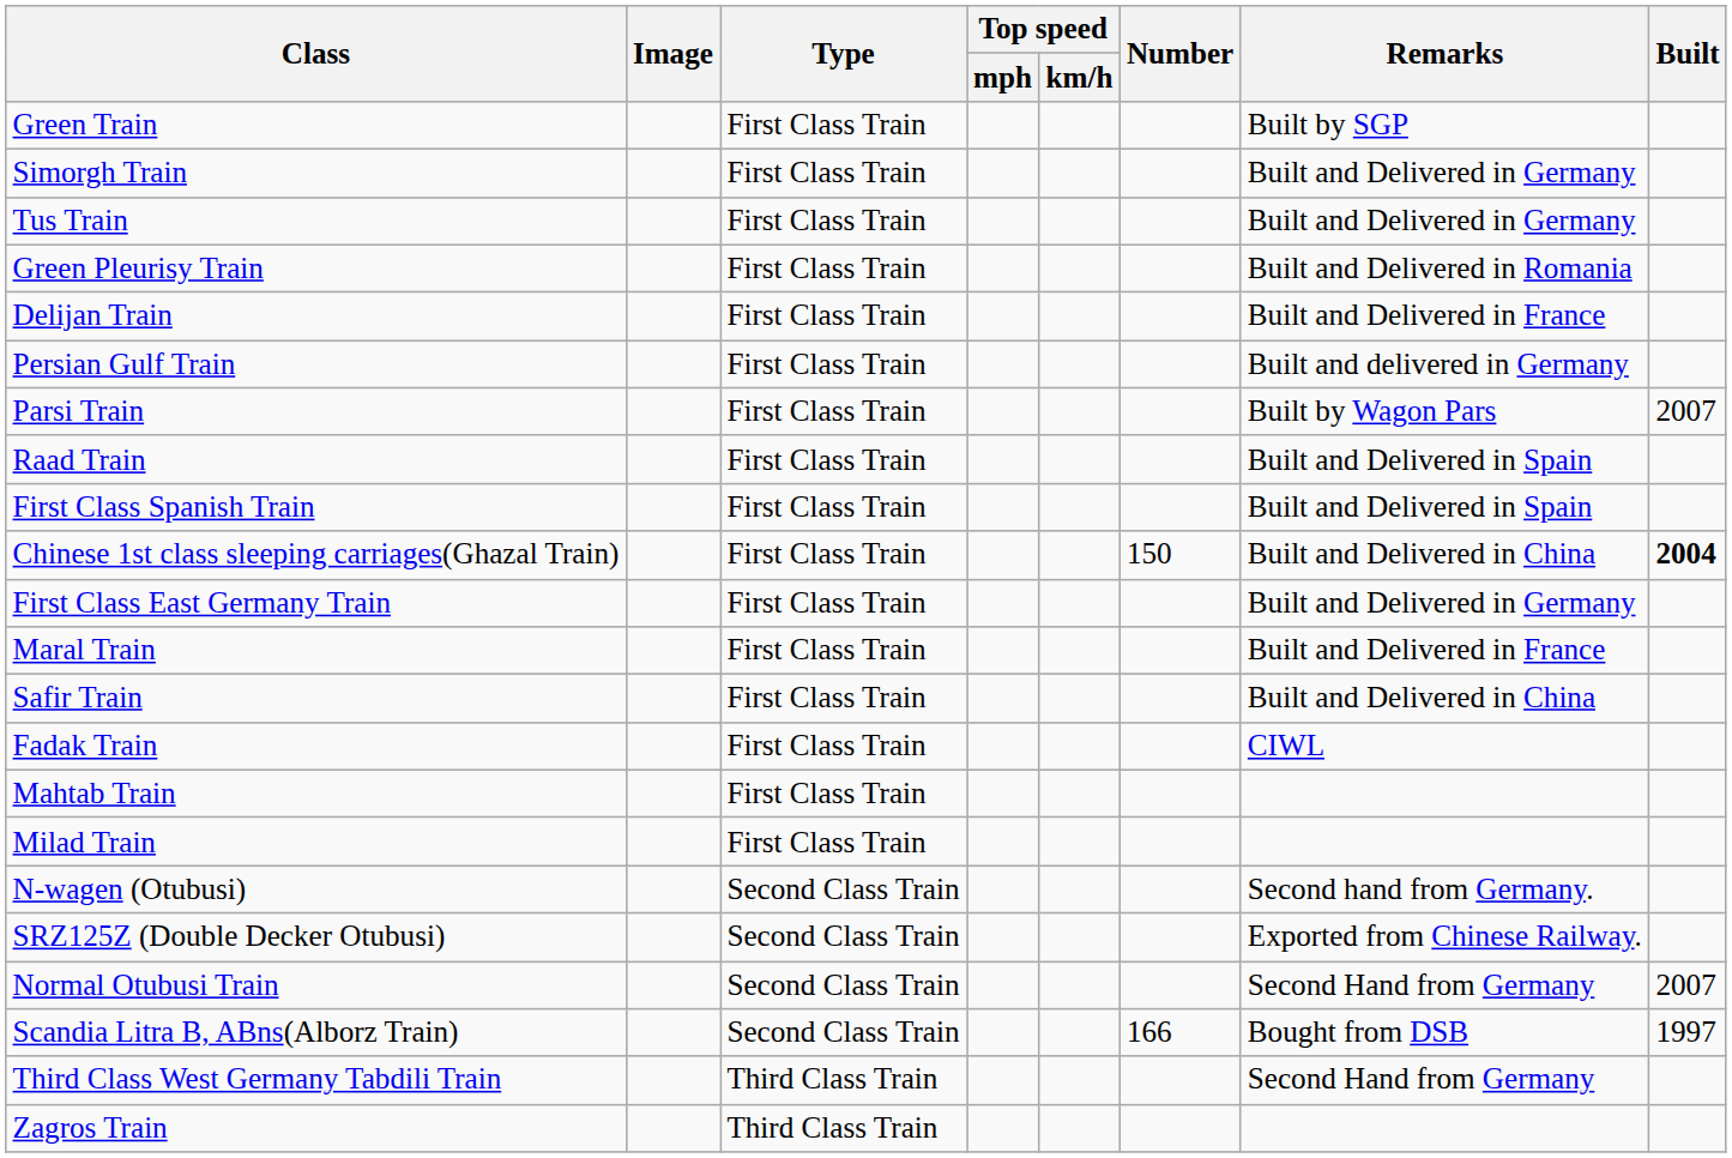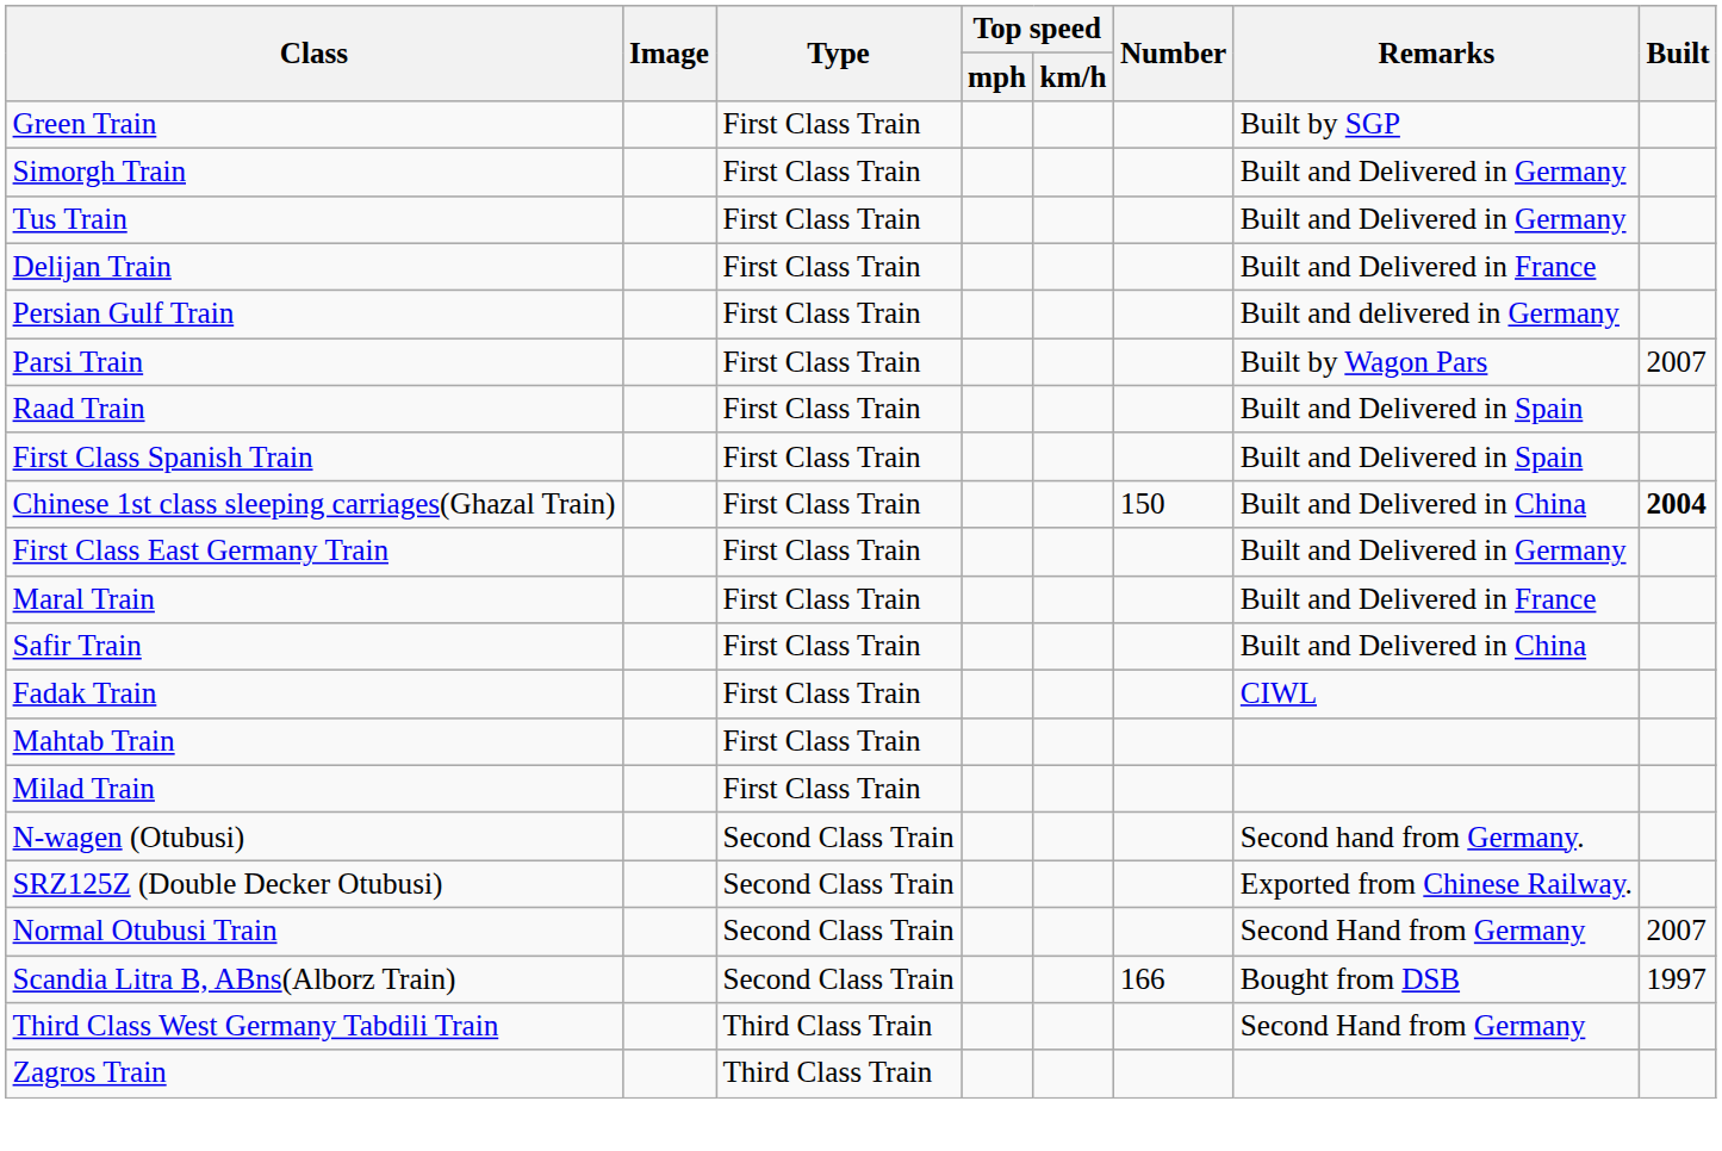 <table class="wikitable sortable">
 <tr style="background:#f9f9f9;">
 <th rowspan="2">Class</th>
 <th rowspan="2">Image</th>
 <th rowspan="2">Type</th>
 <th colspan="2">Top speed</th>
 <th rowspan="2">Number</th>
 <th rowspan="2">Remarks</th>
 <th rowspan="2">Built</th>
 </tr>
 <tr style="background:#f9f9f9;">
 <th>mph</th>
 <th>km/h</th>
 </tr>
 <tr>
 <td><a href='#'>Green Train</a></td>
 <td></td>
 <td>First Class Train</td>
 <td></td>
 <td></td>
 <td></td>
 <td>Built by <a href='#'>SGP</a></td>
 <td></td>
 </tr>
 <tr>
 <td><a href='#'>Simorgh Train</a></td>
 <td></td>
 <td>First Class Train</td>
 <td></td>
 <td></td>
 <td></td>
 <td>Built and Delivered in <a href='#'>Germany</a></td>
 <td></td>
 </tr>
 <tr>
 <td><a href='#'>Tus Train</a></td>
 <td></td>
 <td>First Class Train</td>
 <td></td>
 <td></td>
 <td></td>
 <td>Built and Delivered in <a href='#'>Germany</a></td>
-<td></td>
-</tr>
-<tr>
-<td><a href='#'>Green Pleurisy Train</a></td>
-<td></td>
-<td>First Class Train</td>
-<td></td>
-<td></td>
-<td></td>
-<td>Built and Delivered in <a href='#'>Romania</a></td>
 <td></td>
 </tr>
 <tr>
 <td><a href='#'>Delijan Train</a></td>
 <td></td>
 <td>First Class Train</td>
 <td></td>
 <td></td>
 <td></td>
 <td>Built and Delivered in <a href='#'>France</a></td>
 <td></td>
 </tr>
 <tr>
 <td><a href='#'>Persian Gulf Train</a></td>
 <td></td>
 <td>First Class Train</td>
 <td></td>
 <td></td>
 <td></td>
 <td>Built and delivered in <a href='#'>Germany</a></td>
 <td></td>
 </tr>
 <tr>
 <td><a href='#'>Parsi Train</a></td>
 <td></td>
 <td>First Class Train</td>
 <td></td>
 <td></td>
 <td></td>
 <td>Built by <a href='#'>Wagon Pars</a></td>
 <td>2007</td>
 </tr>
 <tr>
 <td><a href='#'>Raad Train</a></td>
 <td></td>
 <td>First Class Train</td>
 <td></td>
 <td></td>
 <td></td>
 <td>Built and Delivered in <a href='#'>Spain</a></td>
 <td></td>
 </tr>
 <tr>
 <td><a href='#'>First Class Spanish Train</a></td>
 <td></td>
 <td>First Class Train</td>
 <td></td>
 <td></td>
 <td></td>
 <td>Built and Delivered in <a href='#'>Spain</a></td>
 <td></td>
 </tr>
 <tr>
 <td><a href='#'>Chinese 1st class sleeping carriages</a>(Ghazal Train)</td>
 <td></td>
 <td>First Class Train</td>
 <td></td>
 <td></td>
 <td>150</td>
 <td>Built and Delivered in <a href='#'>China</a></td>
 <td><strong>2004</strong></td>
 </tr>
 <tr>
 <td><a href='#'>First Class East Germany Train</a></td>
 <td></td>
 <td>First Class Train</td>
 <td></td>
 <td></td>
 <td></td>
 <td>Built and Delivered in <a href='#'>Germany</a></td>
 <td></td>
 </tr>
 <tr>
 <td><a href='#'>Maral Train</a></td>
 <td></td>
 <td>First Class Train</td>
 <td></td>
 <td></td>
 <td></td>
 <td>Built and Delivered in <a href='#'>France</a></td>
 <td></td>
 </tr>
 <tr>
 <td><a href='#'>Safir Train</a></td>
 <td></td>
 <td>First Class Train</td>
 <td></td>
 <td></td>
 <td></td>
 <td>Built and Delivered in <a href='#'>China</a></td>
 <td></td>
 </tr>
 <tr>
 <td><a href='#'>Fadak Train</a></td>
 <td></td>
 <td>First Class Train</td>
 <td></td>
 <td></td>
 <td></td>
 <td><a href='#'>CIWL</a></td>
 <td></td>
 </tr>
 <tr>
 <td><a href='#'>Mahtab Train</a></td>
 <td></td>
 <td>First Class Train</td>
 <td></td>
 <td></td>
 <td></td>
 <td></td>
 <td></td>
 </tr>
 <tr>
 <td><a href='#'>Milad Train</a></td>
 <td></td>
 <td>First Class Train</td>
 <td></td>
 <td></td>
 <td></td>
 <td></td>
 <td></td>
 </tr>
 <tr>
 <td><a href='#'>N-wagen</a> (Otubusi)</td>
 <td></td>
 <td>Second Class Train</td>
 <td></td>
 <td></td>
 <td></td>
 <td>Second hand from <a href='#'>Germany</a>.</td>
 <td></td>
 </tr>
 <tr>
 <td><a href='#'>SRZ125Z</a> (Double Decker Otubusi)</td>
 <td></td>
 <td>Second Class Train</td>
 <td></td>
 <td></td>
 <td></td>
 <td>Exported from <a href='#'>Chinese Railway</a>.</td>
 <td></td>
 </tr>
 <tr>
 <td><a href='#'>Normal Otubusi Train</a></td>
 <td></td>
 <td>Second Class Train</td>
 <td></td>
 <td></td>
 <td></td>
 <td>Second Hand from <a href='#'>Germany</a></td>
 <td>2007</td>
 </tr>
 <tr>
 <td><a href='#'>Scandia Litra B, ABns</a>(Alborz Train)</td>
 <td></td>
 <td>Second Class Train</td>
 <td></td>
 <td></td>
 <td>166</td>
 <td>Bought from <a href='#'>DSB</a></td>
 <td>1997</td>
 </tr>
 <tr>
 <td><a href='#'>Third Class West Germany Tabdili Train</a></td>
 <td></td>
 <td>Third Class Train</td>
 <td></td>
 <td></td>
 <td></td>
 <td>Second Hand from <a href='#'>Germany</a></td>
 <td></td>
 </tr>
 <tr>
 <td><a href='#'>Zagros Train</a></td>
 <td></td>
 <td>Third Class Train</td>
 <td></td>
 <td></td>
 <td></td>
 <td></td>
 <td></td>
 </tr>
 </table>
